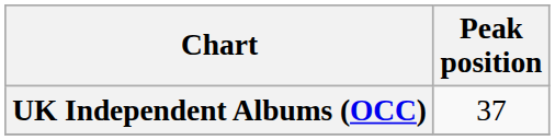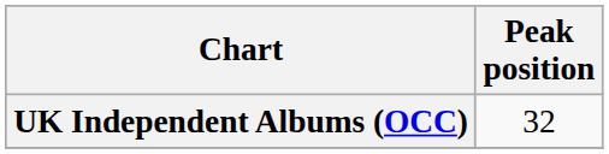 <table class="wikitable plainrowheaders sortable" style="text-align:center;" border="1">
 <tr>
 <th scope="col">Chart</th>
 <th scope="col">Peak<br>position</th>
 </tr>
 <tr>
 <th scope="row">UK Independent Albums (<a href='#'>OCC</a>)</th>
-<td>37</td>
+<td>32</td>
 </tr>
 <tr>
 </tr>
 </table>
